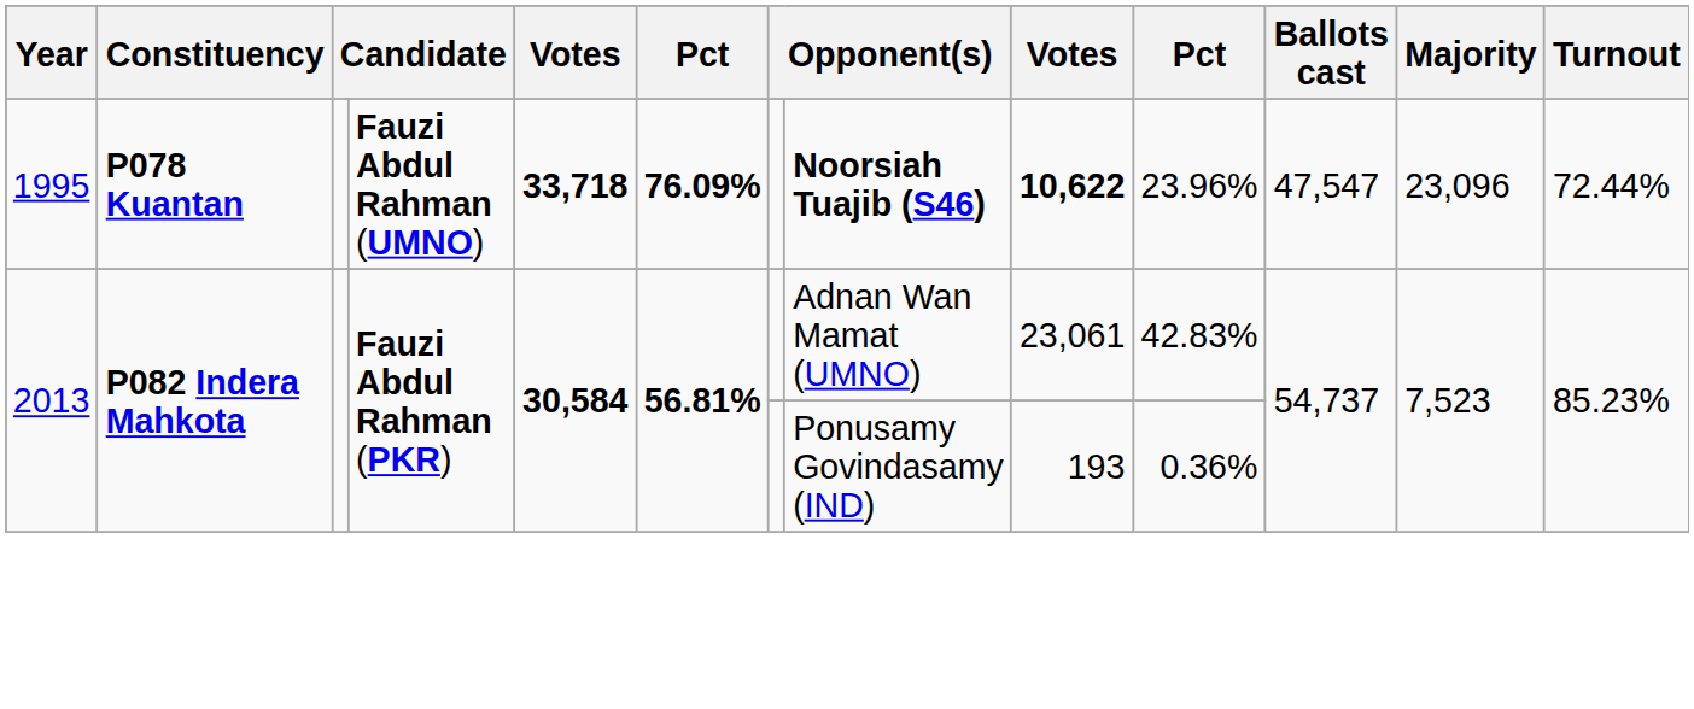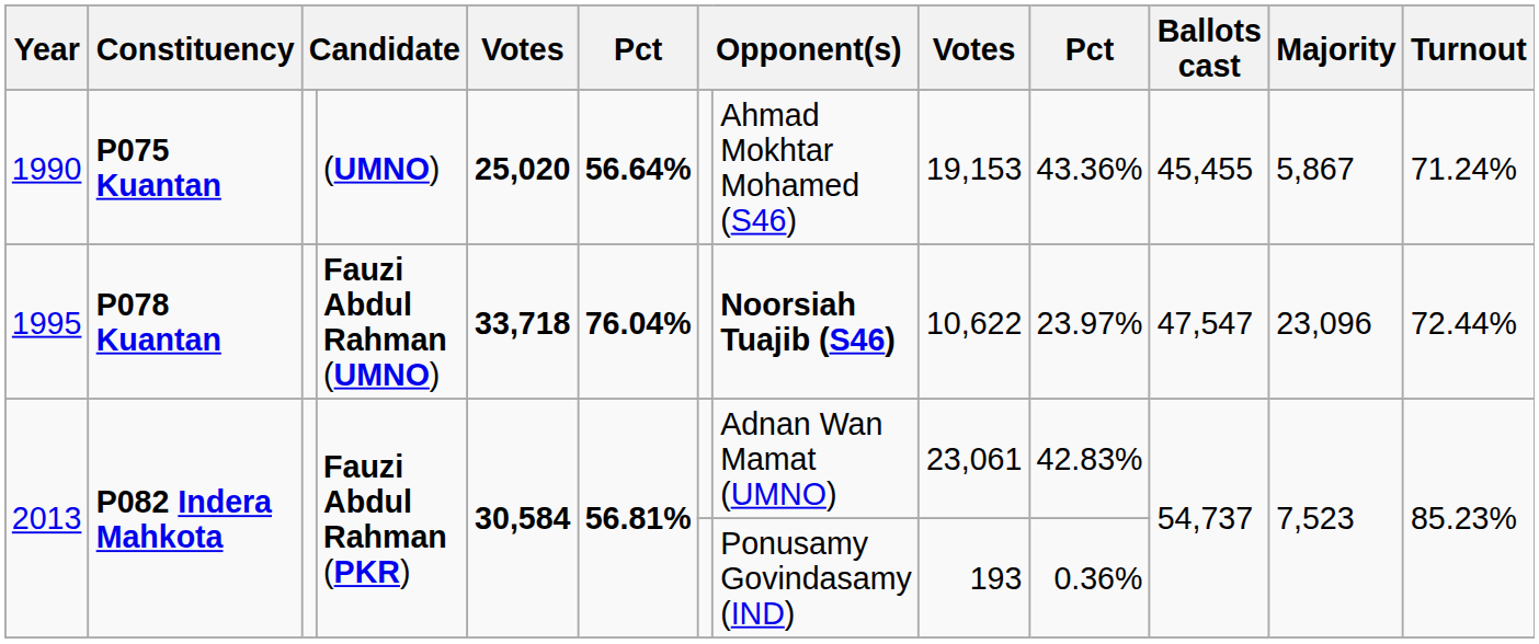 <table class="wikitable" style="margin:0.5em ; font-size:95%">
 <tr>
 <th>Year</th>
 <th>Constituency</th>
 <th colspan=2>Candidate</th>
 <th>Votes</th>
 <th>Pct</th>
 <th colspan=2>Opponent(s)</th>
 <th>Votes</th>
 <th>Pct</th>
 <th>Ballots cast</th>
 <th>Majority</th>
 <th>Turnout</th>
 </tr>
 <tr>
+<td><a href='#'>1990</a></td>
+<td><strong>P075 <a href='#'>Kuantan</a></strong></td>
+<td></td>
+<td> (<a href='#'><strong>UMNO</strong></a>)</td>
+<td align="right"><strong>25,020</strong></td>
+<td><strong>56.64%</strong></td>
+<td></td>
+<td>Ahmad Mokhtar Mohamed (<a href='#'>S46</a>)</td>
+<td align="right">19,153</td>
+<td>43.36%</td>
+<td>45,455</td>
+<td>5,867</td>
+<td>71.24%</td>
+</tr>
+<tr>
 <td><a href='#'>1995</a></td>
 <td><strong>P078 <a href='#'>Kuantan</a></strong></td>
 <td></td>
 <td><strong>Fauzi Abdul Rahman</strong> (<a href='#'><strong>UMNO</strong></a>)</td>
 <td align="right"><strong>33,718</strong></td>
-<td><strong>76.09%</strong></td>
+<td><strong>76.04%</strong></td>
 <td></td>
 <td><strong>Noorsiah Tuajib (<a href='#'>S46</a>)</strong></td>
-<td align="right"><strong>10,622</strong></td>
-<td>23.96%</td>
+<td align="right">10,622</td>
+<td>23.97%</td>
 <td>47,547</td>
 <td>23,096</td>
 <td>72.44%</td>
 </tr>
 <tr>
 <td rowspan=2><a href='#'>2013</a></td>
 <td rowspan=2><strong>P082 <a href='#'>Indera Mahkota</a></strong></td>
 <td rowspan=2 ></td>
 <td rowspan=2><strong>Fauzi Abdul Rahman</strong> (<a href='#'><strong>PKR</strong></a>)</td>
 <td rowspan=2 align="right"><strong>30,584</strong></td>
 <td rowspan=2><strong>56.81%</strong></td>
 <td></td>
 <td>Adnan Wan Mamat (<a href='#'>UMNO</a>)</td>
 <td align="right">23,061</td>
 <td>42.83%</td>
 <td rowspan=2>54,737</td>
 <td rowspan=2>7,523</td>
 <td rowspan=2>85.23%</td>
 </tr>
 <tr>
 <td></td>
 <td>Ponusamy Govindasamy (<a href='#'>IND</a>)</td>
 <td align="right">193</td>
 <td align="right">0.36%</td>
 </tr>
 </table>
